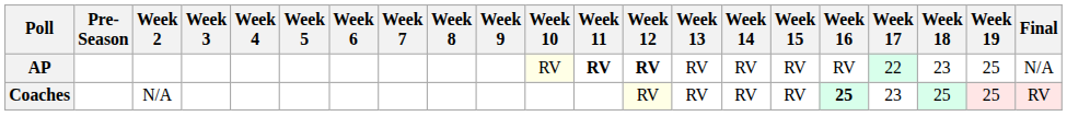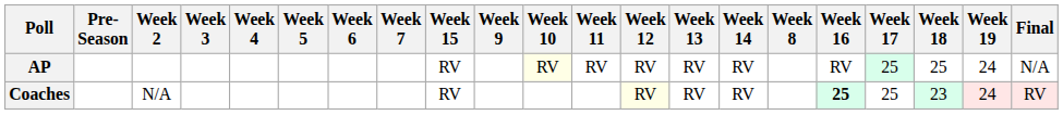 <table class="wikitable" style="white-space:nowrap;font-size:90%">
 <tr>
 <th>Poll</th>
 <th>Pre-<br>Season</th>
 <th>Week<br>2</th>
 <th>Week<br>3</th>
 <th>Week<br>4</th>
 <th>Week<br>5</th>
 <th>Week<br>6</th>
 <th>Week<br>7</th>
-<th>Week<br>8</th>
+<th>Week<br>15</th>
 <th>Week<br>9</th>
 <th>Week<br>10</th>
 <th>Week<br>11</th>
 <th>Week<br>12</th>
 <th>Week<br>13</th>
 <th>Week<br>14</th>
-<th>Week<br>15</th>
+<th>Week<br>8</th>
 <th>Week<br>16</th>
 <th>Week<br>17</th>
 <th>Week<br>18</th>
 <th>Week<br>19</th>
 <th>Final</th>
 </tr>
 <tr style="text-align:center;">
 <th>AP</th>
 <td style="background:#FFF;"></td>
 <td style="background:#FFF;"></td>
 <td style="background:#FFF;"></td>
 <td style="background:#FFF;"></td>
 <td style="background:#FFF;"></td>
 <td style="background:#FFF;"></td>
 <td style="background:#FFF;"></td>
-<td style="background:#FFF;"></td>
+<td style="background:#FFF;">RV</td>
 <td style="background:#FFF;"></td>
 <td style="background:#FFFFE6;">RV</td>
-<td style="background:#FFF;"><strong>RV</strong></td>
-<td style="background:#FFF;"><strong>RV</strong></td>
 <td style="background:#FFF;">RV</td>
 <td style="background:#FFF;">RV</td>
 <td style="background:#FFF;">RV</td>
 <td style="background:#FFF;">RV</td>
-<td style="background:#D8FFEB;">22</td>
-<td style="background:#FFF;">23</td>
+<td style="background:#FFF;"></td>
+<td style="background:#FFF;">RV</td>
+<td style="background:#D8FFEB;">25</td>
 <td style="background:#FFF;">25</td>
+<td style="background:#FFF;">24</td>
 <td style="background:#FFF;">N/A</td>
 </tr>
 <tr style="text-align:center;">
 <th>Coaches</th>
 <td style="background:#FFF;"></td>
 <td style="background:#FFF;">N/A</td>
 <td style="background:#FFF;"></td>
 <td style="background:#FFF;"></td>
 <td style="background:#FFF;"></td>
 <td style="background:#FFF;"></td>
 <td style="background:#FFF;"></td>
-<td style="background:#FFF;"></td>
+<td style="background:#FFF;">RV</td>
 <td style="background:#FFF;"></td>
 <td style="background:#FFF;"></td>
 <td style="background:#FFF;"></td>
 <td style="background:#FFFFE6;">RV</td>
 <td style="background:#FFF;">RV</td>
 <td style="background:#FFF;">RV</td>
-<td style="background:#FFF;">RV</td>
+<td style="background:#FFF;"></td>
 <td style="background:#D8FFEB;"><strong>25</strong></td>
-<td style="background:#FFF;">23</td>
-<td style="background:#D8FFEB;">25</td>
-<td style="background:#FFE6E6;">25</td>
+<td style="background:#FFF;">25</td>
+<td style="background:#D8FFEB;">23</td>
+<td style="background:#FFE6E6;">24</td>
 <td style="background:#FFE6E6;">RV</td>
 </tr>
 </table>
